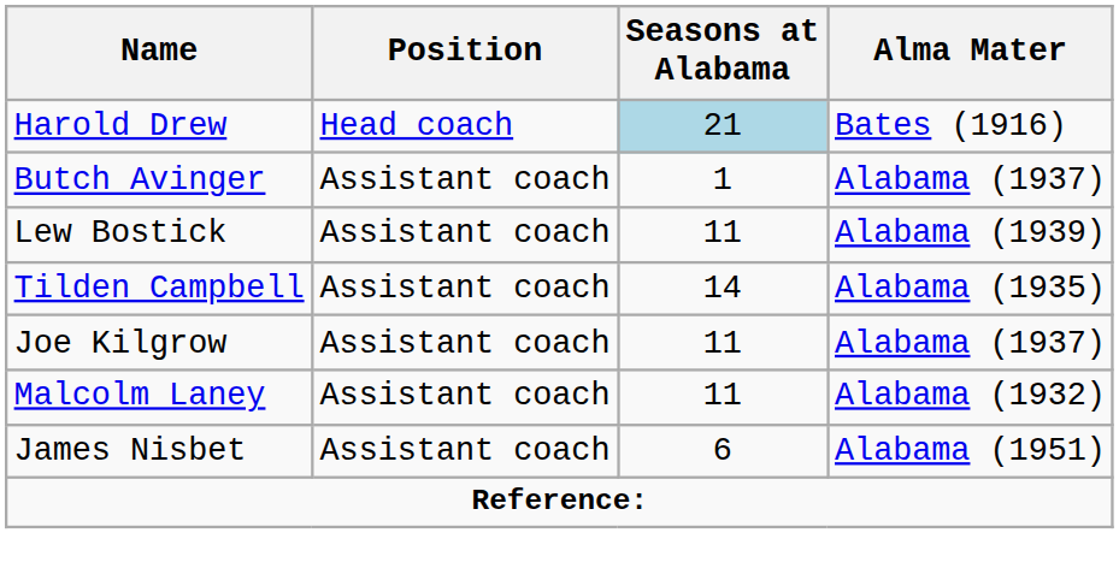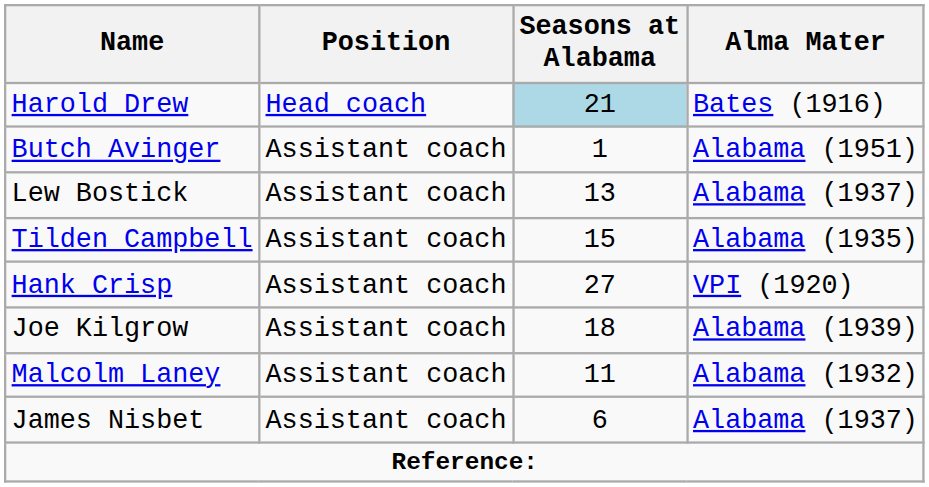 <table class="wikitable" border="1" style="font-size:90%;">
 <tr>
 <th>Name</th>
 <th>Position</th>
 <th>Seasons at<br>Alabama</th>
 <th>Alma Mater</th>
 </tr>
 <tr>
 <td><a href='#'>Harold Drew</a></td>
 <td><a href='#'>Head coach</a></td>
 <td align=center style="background: lightblue;">21</td>
 <td><a href='#'>Bates</a> (1916)</td>
 </tr>
 <tr>
 <td><a href='#'>Butch Avinger</a></td>
 <td>Assistant coach</td>
 <td align=center>1</td>
-<td><a href='#'>Alabama</a> (1937)</td>
+<td><a href='#'>Alabama</a> (1951)</td>
 </tr>
 <tr>
 <td>Lew Bostick</td>
 <td>Assistant coach</td>
-<td align=center>11</td>
-<td><a href='#'>Alabama</a> (1939)</td>
+<td align=center>13</td>
+<td><a href='#'>Alabama</a> (1937)</td>
 </tr>
 <tr>
 <td><a href='#'>Tilden Campbell</a></td>
 <td>Assistant coach</td>
-<td align=center>14</td>
+<td align=center>15</td>
 <td><a href='#'>Alabama</a> (1935)</td>
+</tr>
+<tr>
+<td><a href='#'>Hank Crisp</a></td>
+<td>Assistant coach</td>
+<td align=center>27</td>
+<td><a href='#'>VPI</a> (1920)</td>
 </tr>
 <tr>
 <td>Joe Kilgrow</td>
 <td>Assistant coach</td>
-<td align=center>11</td>
-<td><a href='#'>Alabama</a> (1937)</td>
+<td align=center>18</td>
+<td><a href='#'>Alabama</a> (1939)</td>
 </tr>
 <tr>
 <td><a href='#'>Malcolm Laney</a></td>
 <td>Assistant coach</td>
 <td align=center>11</td>
 <td><a href='#'>Alabama</a> (1932)</td>
 </tr>
 <tr>
 <td>James Nisbet</td>
 <td>Assistant coach</td>
 <td align=center>6</td>
-<td><a href='#'>Alabama</a> (1951)</td>
+<td><a href='#'>Alabama</a> (1937)</td>
 </tr>
 <tr>
 <td colspan="4" style="font-size: 8pt" align="center"><strong>Reference:</strong></td>
 </tr>
 </table>
